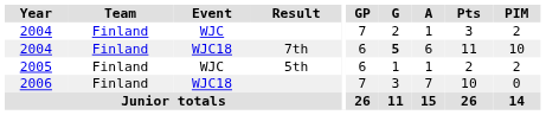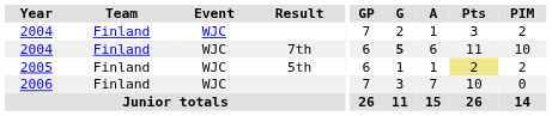 <table border="0" cellpadding="1" cellspacing="0" ID="Table3" style="text-align:center; width:40em">
 <tr ALIGN="center" bgcolor="#e0e0e0">
 <th>Year</th>
 <th>Team</th>
 <th>Event</th>
 <th>Result</th>
 <th rowspan="99" bgcolor="#ffffff"></th>
 <th>GP</th>
 <th>G</th>
 <th>A</th>
 <th>Pts</th>
 <th>PIM</th>
 </tr>
 <tr>
 <td><a href='#'>2004</a></td>
 <td><a href='#'>Finland</a></td>
 <td><a href='#'>WJC</a></td>
 <td></td>
 <td>7</td>
 <td>2</td>
 <td>1</td>
 <td>3</td>
 <td>2</td>
 </tr>
 <tr bgcolor="#f0f0f0">
 <td><a href='#'>2004</a></td>
 <td><a href='#'>Finland</a></td>
-<td><a href='#'>WJC18</a></td>
+<td>WJC</td>
 <td>7th</td>
 <td>6</td>
 <td><strong>5</strong></td>
 <td>6</td>
 <td>11</td>
 <td>10</td>
 </tr>
 <tr>
 <td><a href='#'>2005</a></td>
 <td>Finland</td>
 <td>WJC</td>
 <td>5th</td>
 <td>6</td>
 <td>1</td>
 <td>1</td>
-<td>2</td>
+<td style="background: khaki;">2</td>
 <td>2</td>
 </tr>
 <tr bgcolor="#f0f0f0">
 <td><a href='#'>2006</a></td>
 <td>Finland</td>
-<td><a href='#'>WJC18</a></td>
+<td>WJC</td>
 <td></td>
 <td>7</td>
 <td>3</td>
 <td>7</td>
 <td>10</td>
 <td>0</td>
 </tr>
 <tr bgcolor="#e0e0e0">
 <th colspan="4">Junior totals</th>
 <th>26</th>
 <th>11</th>
 <th>15</th>
 <th>26</th>
 <th>14</th>
 </tr>
 </table>
